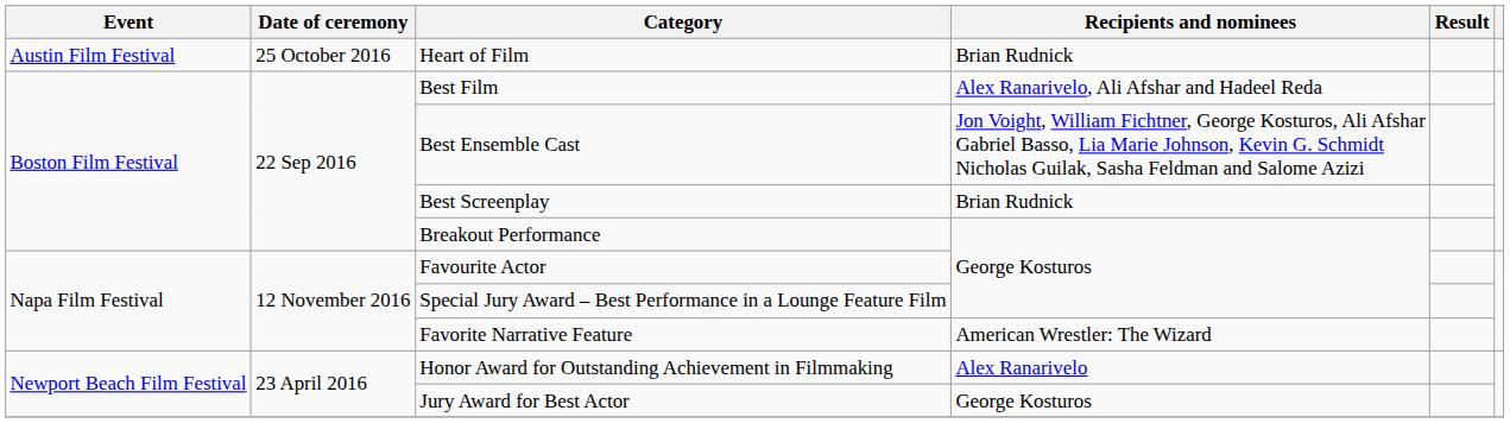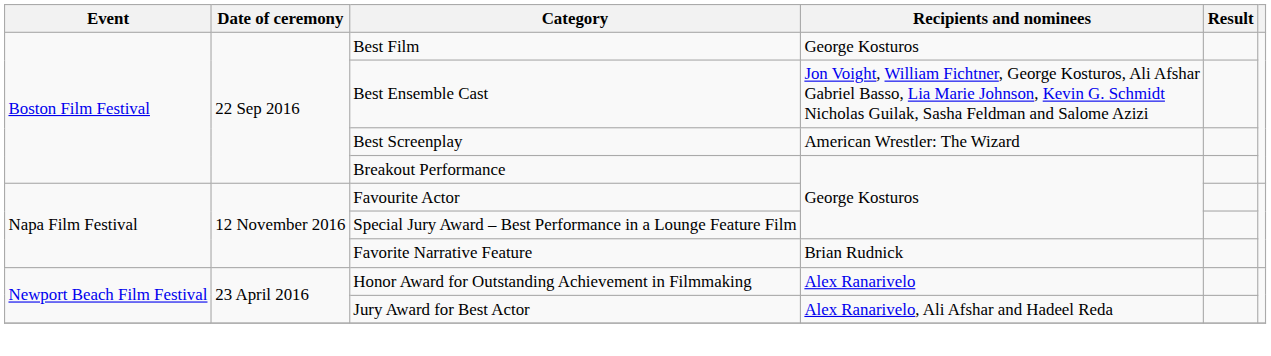 <table class="wikitable plainrowheaders sortable" style="font-size: 95%;">
 <tr>
 <th scope="col" class="unsortable">Event</th>
 <th scope="col" class="sortable">Date of ceremony</th>
 <th scope="col">Category</th>
 <th scope="col">Recipients and nominees</th>
 <th scope="col">Result</th>
 <th scope="col" class="unsortable"></th>
 </tr>
 <tr>
-<td><a href='#'>Austin Film Festival</a></td>
-<td>25 October 2016</td>
-<td>Heart of Film</td>
-<td>Brian Rudnick</td>
-<td></td>
-<td></td>
-</tr>
-<tr>
 <td rowspan=4><a href='#'>Boston Film Festival</a></td>
 <td rowspan=4>22 Sep 2016</td>
 <td>Best Film</td>
-<td><a href='#'>Alex Ranarivelo</a>, Ali Afshar and Hadeel Reda</td>
+<td>George Kosturos</td>
 <td></td>
 <td rowspan=4></td>
 </tr>
 <tr>
 <td>Best Ensemble Cast</td>
 <td><a href='#'>Jon Voight</a>, <a href='#'>William Fichtner</a>, George Kosturos, Ali Afshar<br>Gabriel Basso, <a href='#'>Lia Marie Johnson</a>, <a href='#'>Kevin G. Schmidt</a><br>Nicholas Guilak, Sasha Feldman and Salome Azizi</td>
 <td></td>
 </tr>
 <tr>
 <td>Best Screenplay</td>
-<td>Brian Rudnick</td>
+<td>American Wrestler: The Wizard</td>
 <td></td>
 </tr>
 <tr>
 <td>Breakout Performance</td>
 <td rowspan=3>George Kosturos</td>
 <td></td>
 </tr>
 <tr>
 <td rowspan=3>Napa Film Festival</td>
 <td rowspan=3>12 November 2016</td>
 <td>Favourite Actor</td>
 <td></td>
 <td rowspan=3></td>
 </tr>
 <tr>
 <td>Special Jury Award – Best Performance in a Lounge Feature Film</td>
 <td></td>
 </tr>
 <tr>
 <td>Favorite Narrative Feature</td>
-<td>American Wrestler: The Wizard</td>
+<td>Brian Rudnick</td>
 <td></td>
 </tr>
 <tr>
 <td rowspan=2><a href='#'>Newport Beach Film Festival</a></td>
 <td rowspan=2>23 April 2016</td>
 <td>Honor Award for Outstanding Achievement in Filmmaking</td>
 <td><a href='#'>Alex Ranarivelo</a></td>
 <td></td>
 <td rowspan=2></td>
 </tr>
 <tr>
 <td>Jury Award for Best Actor</td>
-<td>George Kosturos</td>
+<td><a href='#'>Alex Ranarivelo</a>, Ali Afshar and Hadeel Reda</td>
 <td></td>
 </tr>
 <tr>
 </tr>
 </table>
